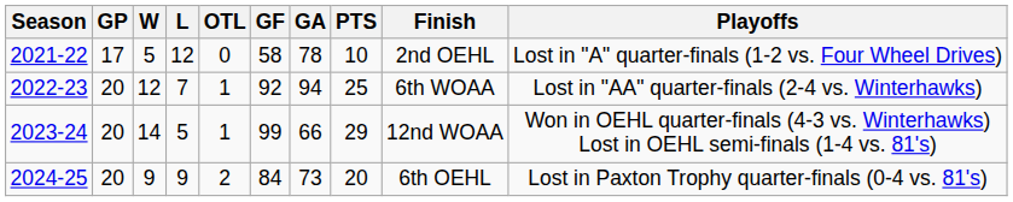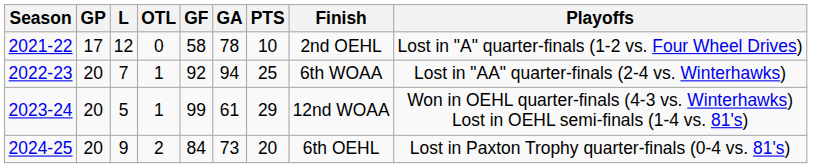 <table class="wikitable">
 <tr>
 <th>Season</th>
 <th>GP</th>
-<th>W</th>
 <th>L</th>
 <th>OTL</th>
 <th>GF</th>
 <th>GA</th>
 <th>PTS</th>
 <th>Finish</th>
 <th>Playoffs</th>
 </tr>
 <tr align="center">
 <td><a href='#'>2021-22</a></td>
 <td>17</td>
-<td>5</td>
 <td>12</td>
 <td>0</td>
 <td>58</td>
 <td>78</td>
 <td>10</td>
 <td>2nd OEHL</td>
 <td>Lost in "A" quarter-finals (1-2 vs. <a href='#'>Four Wheel Drives</a>)</td>
 </tr>
 <tr align="center">
 <td><a href='#'>2022-23</a></td>
 <td>20</td>
-<td>12</td>
 <td>7</td>
 <td>1</td>
 <td>92</td>
 <td>94</td>
 <td>25</td>
 <td>6th WOAA</td>
 <td>Lost in "AA" quarter-finals (2-4 vs. <a href='#'>Winterhawks</a>)</td>
 </tr>
 <tr align="center">
 <td><a href='#'>2023-24</a></td>
 <td>20</td>
-<td>14</td>
 <td>5</td>
 <td>1</td>
 <td>99</td>
-<td>66</td>
+<td>61</td>
 <td>29</td>
 <td>12nd WOAA</td>
 <td>Won in OEHL quarter-finals (4-3 vs. <a href='#'>Winterhawks</a>) <br> Lost in OEHL semi-finals (1-4 vs. <a href='#'>81's</a>)</td>
 </tr>
 <tr align="center">
 <td><a href='#'>2024-25</a></td>
 <td>20</td>
-<td>9</td>
 <td>9</td>
 <td>2</td>
 <td>84</td>
 <td>73</td>
 <td>20</td>
 <td>6th OEHL</td>
 <td>Lost in Paxton Trophy quarter-finals (0-4 vs. <a href='#'>81's</a>)</td>
 </tr>
 </table>
